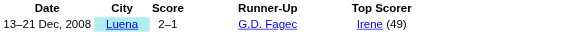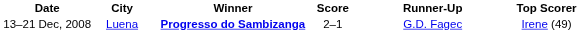 <table border="0" style="text-align:center;">
 <tr>
 <th width=125px>Date</th>
 <th width=75px>City</th>
+<th width=225px>Winner</th>
 <th>Score</th>
 <th width=225px>Runner-Up</th>
 <th>Top Scorer</th>
 </tr>
 <tr>
 <td>13–21 Dec, 2008</td>
-<td style="background: paleturquoise;"><a href='#'>Luena</a></td>
+<td><a href='#'>Luena</a></td>
+<td><strong><a href='#'>Progresso do Sambizanga</a></strong></td>
 <td>2–1</td>
 <td><a href='#'>G.D. Fagec</a></td>
 <td align=center><a href='#'>Irene</a> (49)</td>
 </tr>
 </table>
